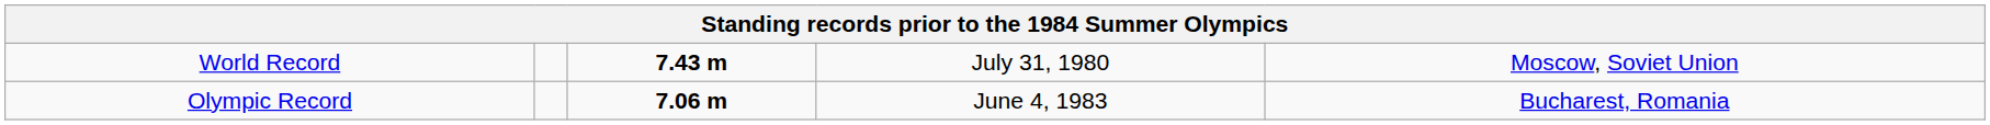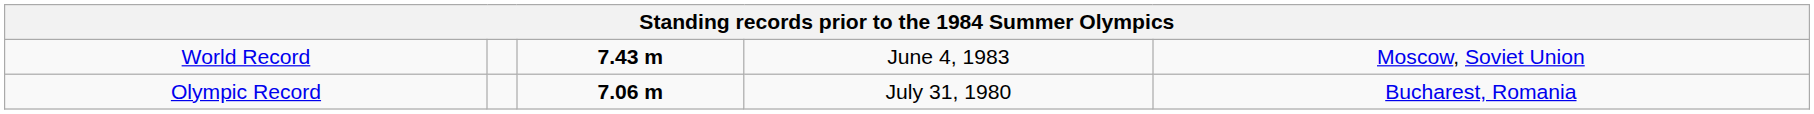 <table class="wikitable" style=" text-align:center; font-size:110%;" width="95%">
 <tr>
 <th colspan="5">Standing records prior to the 1984 Summer Olympics</th>
 </tr>
 <tr>
 <td><a href='#'>World Record</a></td>
 <td></td>
 <td><strong>7.43 m </strong></td>
-<td>July 31, 1980</td>
+<td>June 4, 1983</td>
 <td> <a href='#'>Moscow</a>, <a href='#'>Soviet Union</a></td>
 </tr>
 <tr>
 <td><a href='#'>Olympic Record</a></td>
 <td></td>
 <td><strong>7.06 m </strong></td>
-<td>June 4, 1983</td>
+<td>July 31, 1980</td>
 <td> <a href='#'>Bucharest, Romania</a></td>
 </tr>
 </table>
